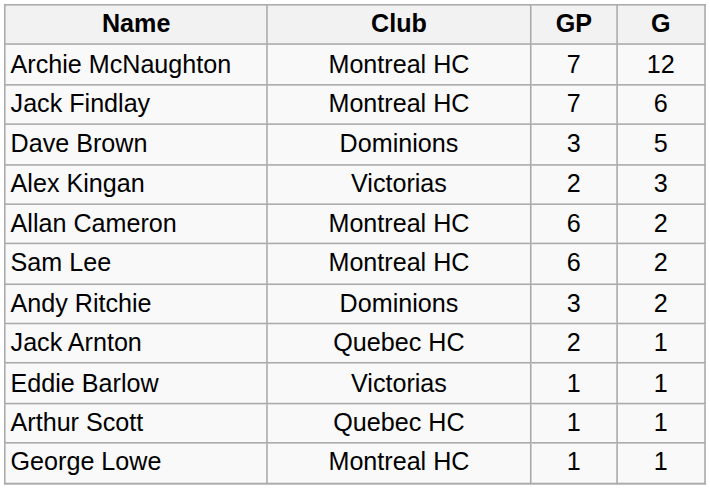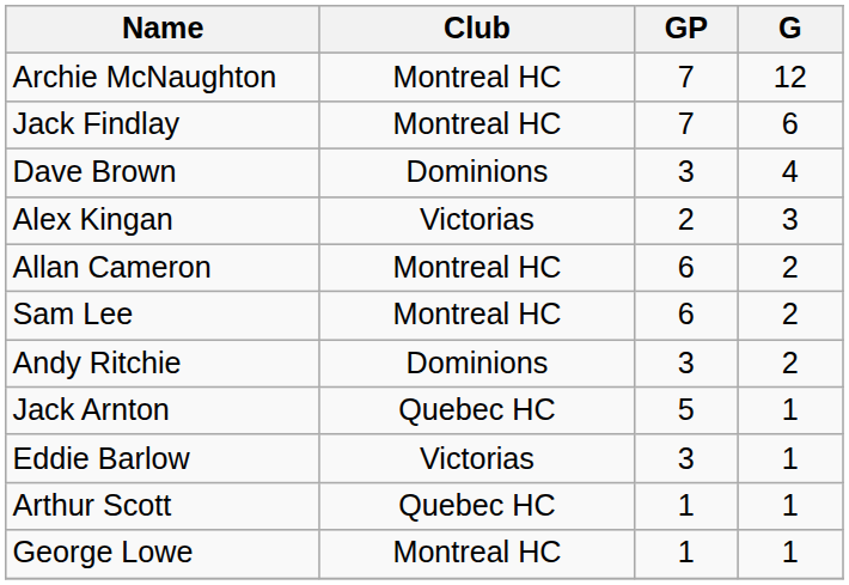 <table class="wikitable" style="text-align:center;">
 <tr>
 <th style="width:10em">Name</th>
 <th style="width:10em">Club</th>
 <th style="width:3em">GP</th>
 <th style="width:3em">G</th>
 </tr>
 <tr>
 <td align="left">Archie McNaughton</td>
 <td>Montreal HC</td>
 <td>7</td>
 <td>12</td>
 </tr>
 <tr>
 <td align="left">Jack Findlay</td>
 <td>Montreal HC</td>
 <td>7</td>
 <td>6</td>
 </tr>
 <tr>
 <td align="left">Dave Brown</td>
 <td>Dominions</td>
 <td>3</td>
-<td>5</td>
+<td>4</td>
 </tr>
 <tr>
 <td align="left">Alex Kingan</td>
 <td>Victorias</td>
 <td>2</td>
 <td>3</td>
 </tr>
 <tr>
 <td align="left">Allan Cameron</td>
 <td>Montreal HC</td>
 <td>6</td>
 <td>2</td>
 </tr>
 <tr>
 <td align="left">Sam Lee</td>
 <td>Montreal HC</td>
 <td>6</td>
 <td>2</td>
 </tr>
 <tr>
 <td align="left">Andy Ritchie</td>
 <td>Dominions</td>
 <td>3</td>
 <td>2</td>
 </tr>
 <tr>
 <td align="left">Jack Arnton</td>
 <td>Quebec HC</td>
-<td>2</td>
+<td>5</td>
 <td>1</td>
 </tr>
 <tr>
 <td align="left">Eddie Barlow</td>
 <td>Victorias</td>
-<td>1</td>
+<td>3</td>
 <td>1</td>
 </tr>
 <tr>
 <td align="left">Arthur Scott</td>
 <td>Quebec HC</td>
 <td>1</td>
 <td>1</td>
 </tr>
 <tr>
 <td align="left">George Lowe</td>
 <td>Montreal HC</td>
 <td>1</td>
 <td>1</td>
 </tr>
 <tr>
 </tr>
 </table>
